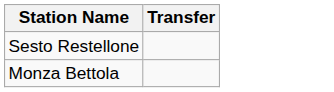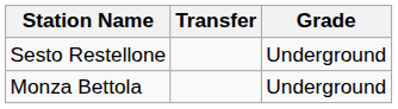 <table class="wikitable">
 <tr>
 <th>Station Name</th>
 <th>Transfer</th>
+<th>Grade</th>
 </tr>
 <tr>
 <td>Sesto Restellone</td>
 <td></td>
+<td>Underground</td>
 </tr>
 <tr>
 <td>Monza Bettola</td>
 <td></td>
+<td>Underground</td>
 </tr>
 </table>
